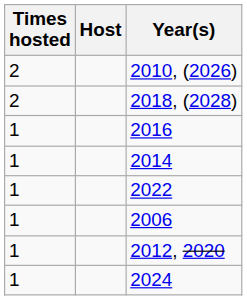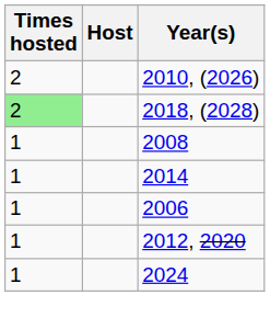 <table class="wikitable">
 <tr>
 <th>Times <br> hosted</th>
 <th>Host</th>
 <th>Year(s)</th>
 </tr>
 <tr>
 <td>2</td>
 <td></td>
 <td><a href='#'>2010</a>, (<a href='#'>2026</a>)</td>
 </tr>
 <tr>
-<td>2</td>
+<td style="background: lightgreen;">2</td>
 <td></td>
 <td><a href='#'>2018</a>, (<a href='#'>2028</a>)</td>
 </tr>
 <tr>
 <td>1</td>
 <td></td>
-<td><a href='#'>2016</a></td>
+<td><a href='#'>2008</a></td>
 </tr>
 <tr>
 <td>1</td>
 <td></td>
 <td><a href='#'>2014</a></td>
-</tr>
-<tr>
-<td>1</td>
-<td></td>
-<td><a href='#'>2022</a></td>
 </tr>
 <tr>
 <td>1</td>
 <td></td>
 <td><a href='#'>2006</a></td>
 </tr>
 <tr>
 <td>1</td>
 <td></td>
 <td><a href='#'>2012</a>, <del><a href='#'>2020</a></del></td>
 </tr>
 <tr>
 <td>1</td>
 <td></td>
 <td><a href='#'>2024</a></td>
 </tr>
 </table>
